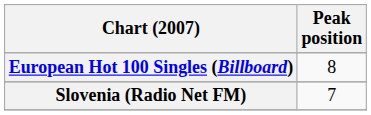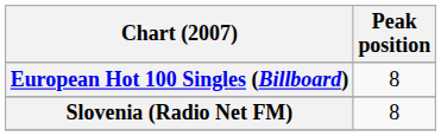 <table class="wikitable sortable plainrowheaders" style="text-align:center">
 <tr>
 <th scope="col">Chart (2007)</th>
 <th scope="col">Peak<br>position</th>
 </tr>
 <tr>
 </tr>
 <tr>
 <th scope="row"><a href='#'>European Hot 100 Singles</a> (<em><a href='#'>Billboard</a></em>)</th>
 <td>8</td>
 </tr>
 <tr>
 </tr>
 <tr>
 </tr>
 <tr>
 </tr>
 <tr>
 <th scope="row">Slovenia (Radio Net FM)</th>
-<td>7</td>
+<td>8</td>
 </tr>
 <tr>
 </tr>
 </table>
